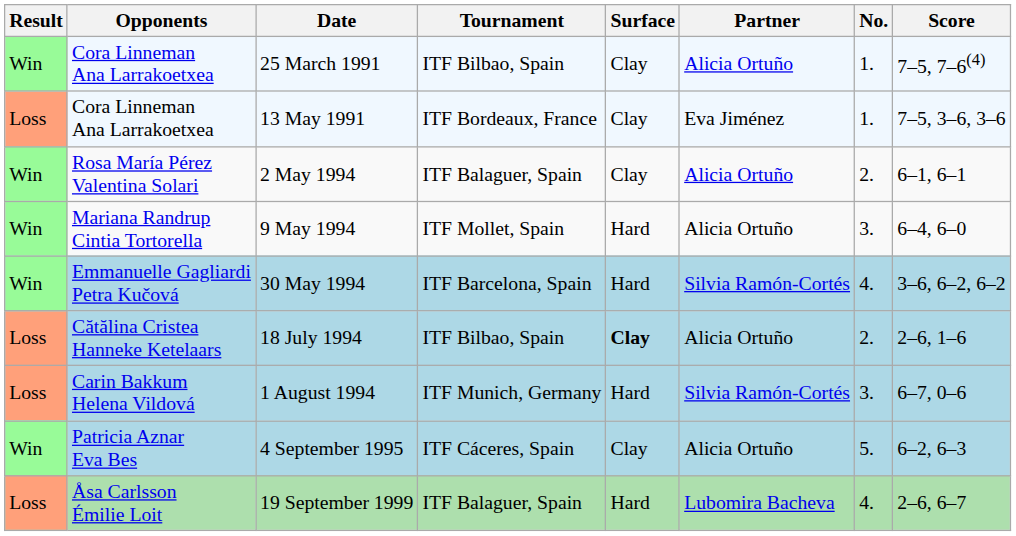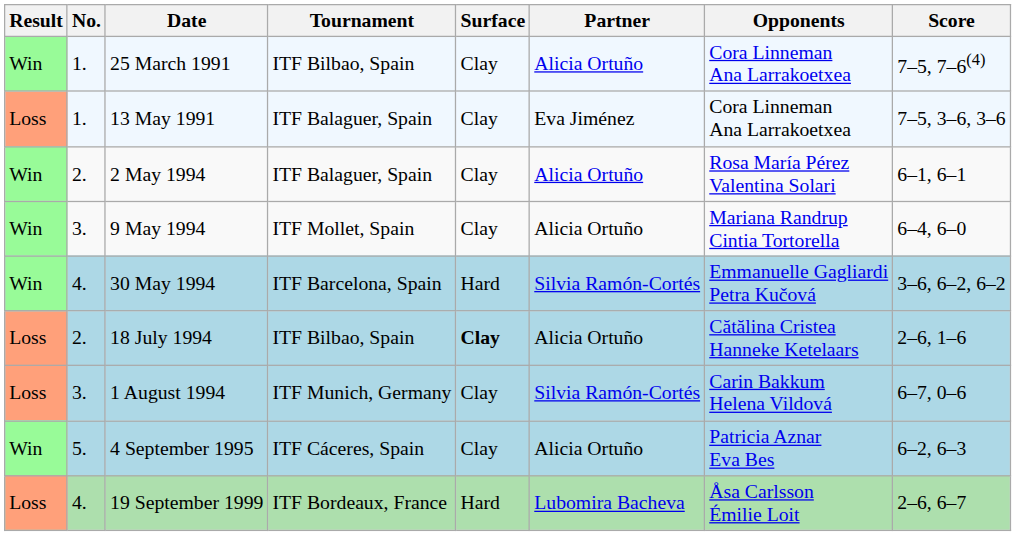 <table class="sortable wikitable" style="font-size:97%">
 <tr>
 <th>Result</th>
-<th>Opponents</th>
+<th>No.</th>
 <th>Date</th>
 <th>Tournament</th>
 <th>Surface</th>
 <th>Partner</th>
-<th>No.</th>
+<th>Opponents</th>
 <th class="unsortable">Score</th>
 </tr>
 <tr bgcolor="#f0f8ff">
 <td style="background:#98fb98;">Win</td>
-<td> <a href='#'>Cora Linneman</a> <br>  <a href='#'>Ana Larrakoetxea</a></td>
+<td>1.</td>
 <td>25 March 1991</td>
 <td>ITF Bilbao, Spain</td>
 <td>Clay</td>
 <td> <a href='#'>Alicia Ortuño</a></td>
-<td>1.</td>
+<td> <a href='#'>Cora Linneman</a> <br>  <a href='#'>Ana Larrakoetxea</a></td>
 <td>7–5, 7–6<sup>(4)</sup></td>
 </tr>
 <tr bgcolor="#f0f8ff">
 <td style="background:#ffa07a;">Loss</td>
-<td> Cora Linneman <br>  Ana Larrakoetxea</td>
+<td>1.</td>
 <td>13 May 1991</td>
-<td>ITF Bordeaux, France</td>
+<td>ITF Balaguer, Spain</td>
 <td>Clay</td>
 <td> Eva Jiménez</td>
-<td>1.</td>
+<td> Cora Linneman <br>  Ana Larrakoetxea</td>
 <td>7–5, 3–6, 3–6</td>
 </tr>
 <tr>
 <td style="background:#98fb98;">Win</td>
-<td> <a href='#'>Rosa María Pérez</a> <br>  <a href='#'>Valentina Solari</a></td>
+<td>2.</td>
 <td>2 May 1994</td>
 <td>ITF Balaguer, Spain</td>
 <td>Clay</td>
 <td> <a href='#'>Alicia Ortuño</a></td>
-<td>2.</td>
+<td> <a href='#'>Rosa María Pérez</a> <br>  <a href='#'>Valentina Solari</a></td>
 <td>6–1, 6–1</td>
 </tr>
 <tr>
 <td style="background:#98fb98;">Win</td>
-<td> <a href='#'>Mariana Randrup</a> <br>  <a href='#'>Cintia Tortorella</a></td>
+<td>3.</td>
 <td>9 May 1994</td>
 <td>ITF Mollet, Spain</td>
-<td>Hard</td>
+<td>Clay</td>
 <td> Alicia Ortuño</td>
-<td>3.</td>
+<td> <a href='#'>Mariana Randrup</a> <br>  <a href='#'>Cintia Tortorella</a></td>
 <td>6–4, 6–0</td>
 </tr>
 <tr style="background:lightblue;">
 <td style="background:#98fb98;">Win</td>
-<td> <a href='#'>Emmanuelle Gagliardi</a> <br>  <a href='#'>Petra Kučová</a></td>
+<td>4.</td>
 <td>30 May 1994</td>
 <td>ITF Barcelona, Spain</td>
 <td>Hard</td>
 <td> <a href='#'>Silvia Ramón-Cortés</a></td>
-<td>4.</td>
+<td> <a href='#'>Emmanuelle Gagliardi</a> <br>  <a href='#'>Petra Kučová</a></td>
 <td>3–6, 6–2, 6–2</td>
 </tr>
 <tr style="background:lightblue;">
 <td style="background:#ffa07a;">Loss</td>
-<td> <a href='#'>Cătălina Cristea</a> <br>  <a href='#'>Hanneke Ketelaars</a></td>
+<td>2.</td>
 <td>18 July 1994</td>
 <td>ITF Bilbao, Spain</td>
 <td><strong>Clay</strong></td>
 <td> Alicia Ortuño</td>
-<td>2.</td>
+<td> <a href='#'>Cătălina Cristea</a> <br>  <a href='#'>Hanneke Ketelaars</a></td>
 <td>2–6, 1–6</td>
 </tr>
 <tr style="background:lightblue;">
 <td style="background:#ffa07a;">Loss</td>
-<td> <a href='#'>Carin Bakkum</a> <br>  <a href='#'>Helena Vildová</a></td>
+<td>3.</td>
 <td>1 August 1994</td>
 <td>ITF Munich, Germany</td>
-<td>Hard</td>
+<td>Clay</td>
 <td> <a href='#'>Silvia Ramón-Cortés</a></td>
-<td>3.</td>
+<td> <a href='#'>Carin Bakkum</a> <br>  <a href='#'>Helena Vildová</a></td>
 <td>6–7, 0–6</td>
 </tr>
 <tr style="background:lightblue;">
 <td style="background:#98fb98;">Win</td>
-<td> <a href='#'>Patricia Aznar</a> <br>  <a href='#'>Eva Bes</a></td>
+<td>5.</td>
 <td>4 September 1995</td>
 <td>ITF Cáceres, Spain</td>
 <td>Clay</td>
 <td> Alicia Ortuño</td>
-<td>5.</td>
+<td> <a href='#'>Patricia Aznar</a> <br>  <a href='#'>Eva Bes</a></td>
 <td>6–2, 6–3</td>
 </tr>
 <tr style="background:#addfad;">
 <td style="background:#ffa07a;">Loss</td>
-<td> <a href='#'>Åsa Carlsson</a> <br>  <a href='#'>Émilie Loit</a></td>
+<td>4.</td>
 <td>19 September 1999</td>
-<td>ITF Balaguer, Spain</td>
+<td>ITF Bordeaux, France</td>
 <td>Hard</td>
 <td> <a href='#'>Lubomira Bacheva</a></td>
-<td>4.</td>
+<td> <a href='#'>Åsa Carlsson</a> <br>  <a href='#'>Émilie Loit</a></td>
 <td>2–6, 6–7</td>
 </tr>
 </table>
